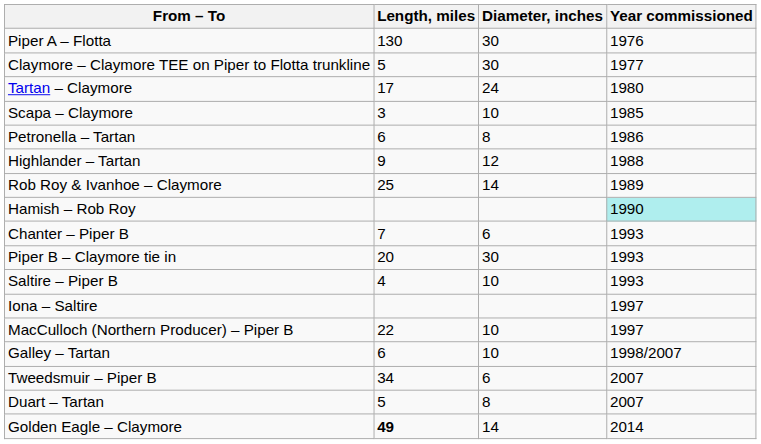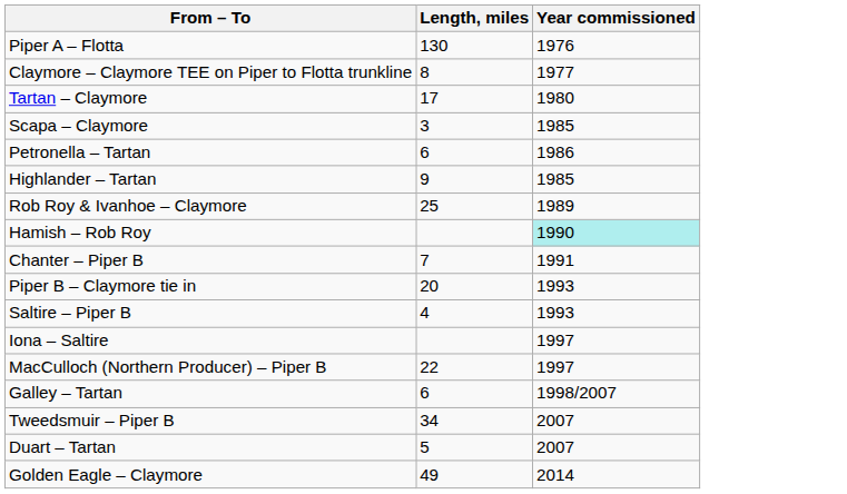 <table class="wikitable">
 <tr>
 <th>From – To</th>
 <th>Length, miles</th>
-<th>Diameter, inches</th>
 <th>Year commissioned</th>
 </tr>
 <tr>
 <td>Piper A – Flotta</td>
 <td>130</td>
-<td>30</td>
 <td>1976</td>
 </tr>
 <tr>
 <td>Claymore – Claymore TEE on Piper to Flotta  trunkline</td>
-<td>5</td>
-<td>30</td>
+<td>8</td>
 <td>1977</td>
 </tr>
 <tr>
 <td><a href='#'>Tartan</a> – Claymore</td>
 <td>17</td>
-<td>24</td>
 <td>1980</td>
 </tr>
 <tr>
 <td>Scapa – Claymore</td>
 <td>3</td>
-<td>10</td>
 <td>1985</td>
 </tr>
 <tr>
 <td>Petronella – Tartan</td>
 <td>6</td>
-<td>8</td>
 <td>1986</td>
 </tr>
 <tr>
 <td>Highlander – Tartan</td>
 <td>9</td>
-<td>12</td>
-<td>1988</td>
+<td>1985</td>
 </tr>
 <tr>
 <td>Rob Roy & Ivanhoe – Claymore</td>
 <td>25</td>
-<td>14</td>
 <td>1989</td>
 </tr>
 <tr>
 <td>Hamish – Rob Roy</td>
-<td></td>
 <td></td>
 <td style="background: paleturquoise;">1990</td>
 </tr>
 <tr>
 <td>Chanter – Piper B</td>
 <td>7</td>
-<td>6</td>
-<td>1993</td>
+<td>1991</td>
 </tr>
 <tr>
 <td>Piper B – Claymore tie in</td>
 <td>20</td>
-<td>30</td>
 <td>1993</td>
 </tr>
 <tr>
 <td>Saltire – Piper B</td>
 <td>4</td>
-<td>10</td>
 <td>1993</td>
 </tr>
 <tr>
 <td>Iona – Saltire</td>
-<td></td>
 <td></td>
 <td>1997</td>
 </tr>
 <tr>
 <td>MacCulloch (Northern Producer) – Piper B</td>
 <td>22</td>
-<td>10</td>
 <td>1997</td>
 </tr>
 <tr>
 <td>Galley – Tartan</td>
 <td>6</td>
-<td>10</td>
 <td>1998/2007</td>
 </tr>
 <tr>
 <td>Tweedsmuir – Piper B</td>
 <td>34</td>
-<td>6</td>
 <td>2007</td>
 </tr>
 <tr>
 <td>Duart – Tartan</td>
 <td>5</td>
-<td>8</td>
 <td>2007</td>
 </tr>
 <tr>
 <td>Golden Eagle – Claymore</td>
-<td><strong>49</strong></td>
-<td>14</td>
+<td>49</td>
 <td>2014</td>
 </tr>
 </table>
